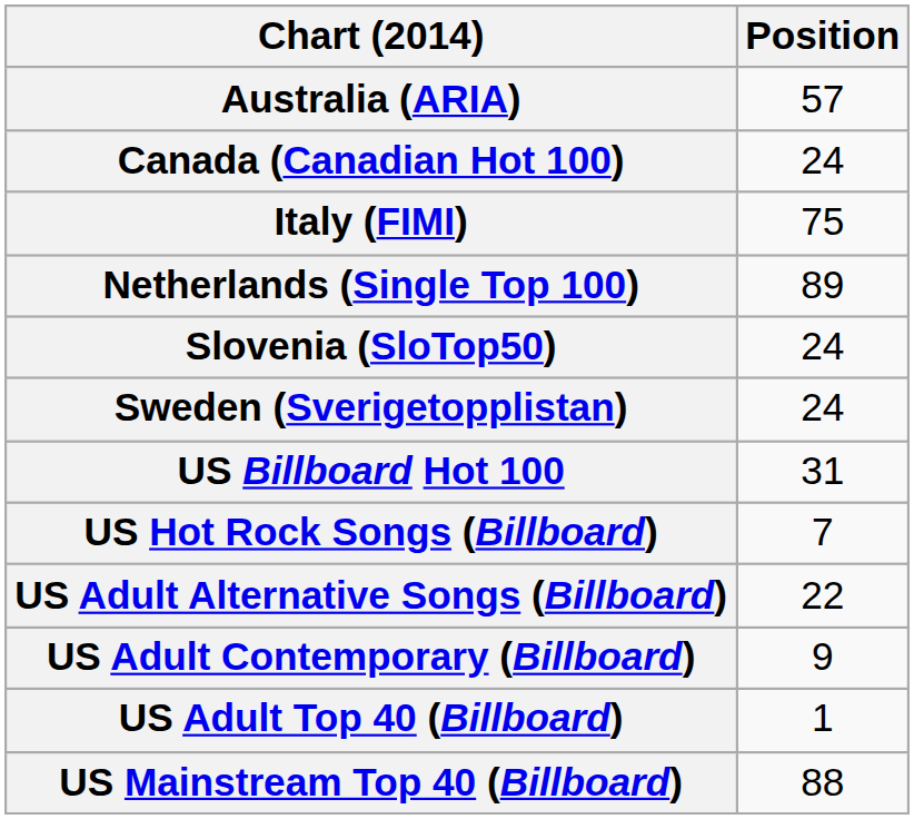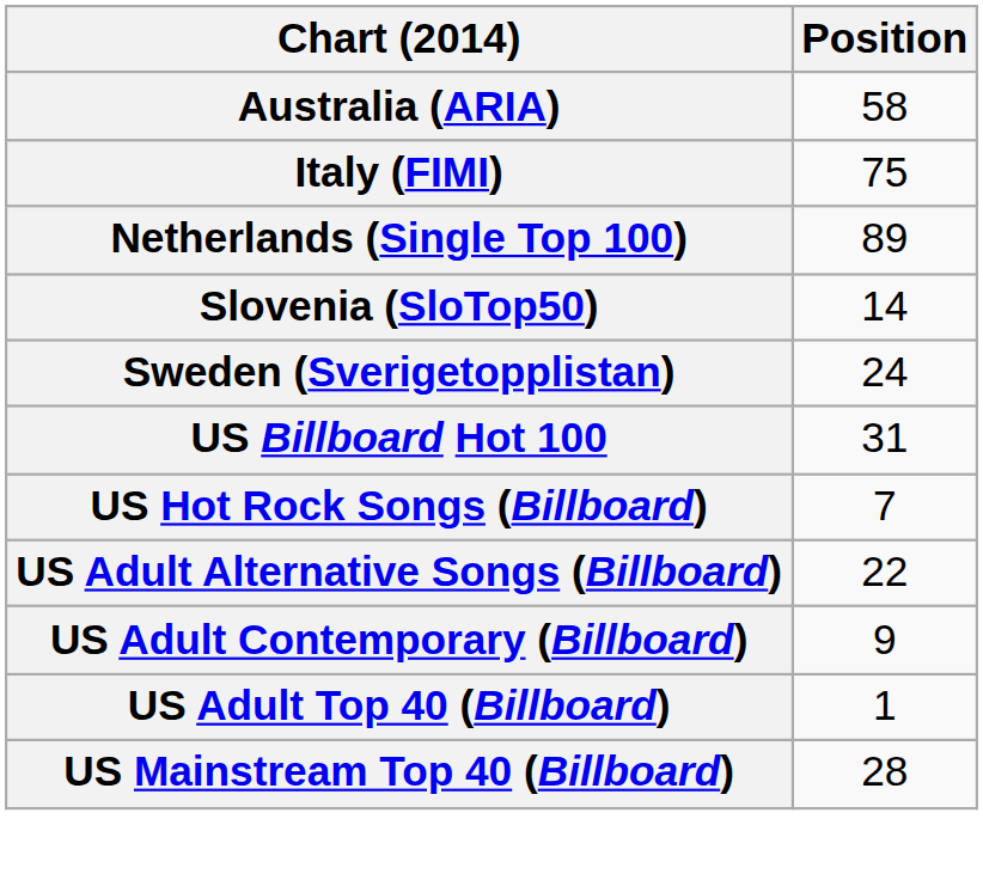 <table class="wikitable sortable plainrowheaders">
 <tr>
 <th>Chart (2014)</th>
 <th>Position</th>
 </tr>
 <tr>
 <th scope="row">Australia (<a href='#'>ARIA</a>)</th>
-<td style="text-align:center;">57</td>
-</tr>
-<tr>
-<th scope="row">Canada (<a href='#'>Canadian Hot 100</a>)</th>
-<td style="text-align:center;">24</td>
+<td style="text-align:center;">58</td>
 </tr>
 <tr>
 <th scope="row">Italy (<a href='#'>FIMI</a>)</th>
 <td style="text-align:center;">75</td>
 </tr>
 <tr>
 <th scope="row">Netherlands (<a href='#'>Single Top 100</a>)</th>
 <td style="text-align:center;">89</td>
 </tr>
 <tr>
 <th scope="row">Slovenia (<a href='#'>SloTop50</a>)</th>
-<td align=center>24</td>
+<td align=center>14</td>
 </tr>
 <tr>
 <th scope="row">Sweden (<a href='#'>Sverigetopplistan</a>)</th>
 <td style="text-align:center;">24</td>
 </tr>
 <tr>
 <th scope="row">US <a href='#'><em>Billboard</em></a> <a href='#'>Hot 100</a></th>
 <td style="text-align:center;">31</td>
 </tr>
 <tr>
 <th scope="row">US <a href='#'>Hot Rock Songs</a> (<a href='#'><em>Billboard</em></a>)</th>
 <td style="text-align:center;">7</td>
 </tr>
 <tr>
 <th scope="row">US <a href='#'>Adult Alternative Songs</a> (<a href='#'><em>Billboard</em></a>)</th>
 <td style="text-align:center;">22</td>
 </tr>
 <tr>
 <th scope="row">US <a href='#'>Adult Contemporary</a> (<a href='#'><em>Billboard</em></a>)</th>
 <td style="text-align:center;">9</td>
 </tr>
 <tr>
 <th scope="row">US <a href='#'>Adult Top 40</a> (<a href='#'><em>Billboard</em></a>)</th>
 <td style="text-align:center;">1</td>
 </tr>
 <tr>
 <th scope="row">US <a href='#'>Mainstream Top 40</a> (<a href='#'><em>Billboard</em></a>)</th>
-<td style="text-align:center;">88</td>
+<td style="text-align:center;">28</td>
 </tr>
 </table>
